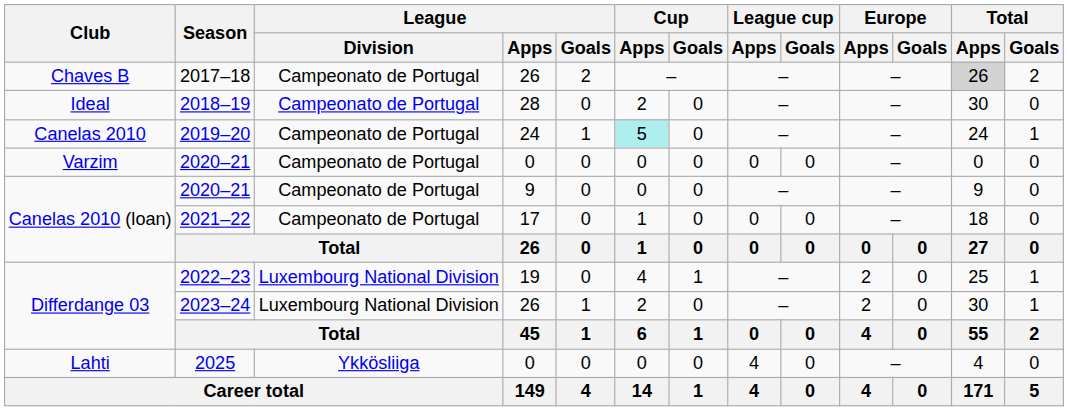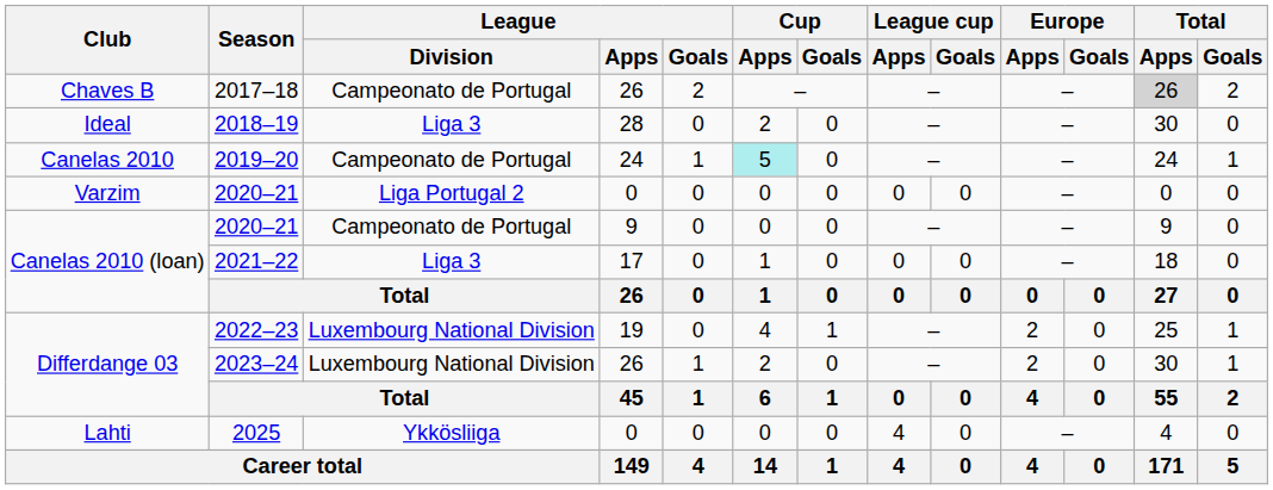 <table class="wikitable" style="text-align:center">
 <tr>
 <th rowspan="2">Club</th>
 <th rowspan="2">Season</th>
 <th colspan="3">League</th>
 <th colspan="2">Cup</th>
 <th colspan="2">League cup</th>
 <th colspan="2">Europe</th>
 <th colspan="2">Total</th>
 </tr>
 <tr>
 <th>Division</th>
 <th>Apps</th>
 <th>Goals</th>
 <th>Apps</th>
 <th>Goals</th>
 <th>Apps</th>
 <th>Goals</th>
 <th>Apps</th>
 <th>Goals</th>
 <th>Apps</th>
 <th>Goals</th>
 </tr>
 <tr>
 <td><a href='#'>Chaves B</a></td>
 <td>2017–18</td>
 <td>Campeonato de Portugal</td>
 <td>26</td>
 <td>2</td>
 <td colspan=2>–</td>
 <td colspan=2>–</td>
 <td colspan=2>–</td>
 <td style="background: lightgrey;">26</td>
 <td>2</td>
 </tr>
 <tr>
 <td><a href='#'>Ideal</a></td>
 <td><a href='#'>2018–19</a></td>
-<td><a href='#'>Campeonato de Portugal</a></td>
+<td><a href='#'>Liga 3</a></td>
 <td>28</td>
 <td>0</td>
 <td>2</td>
 <td>0</td>
 <td colspan=2>–</td>
 <td colspan=2>–</td>
 <td>30</td>
 <td>0</td>
 </tr>
 <tr>
 <td><a href='#'>Canelas 2010</a></td>
 <td><a href='#'>2019–20</a></td>
 <td>Campeonato de Portugal</td>
 <td>24</td>
 <td>1</td>
 <td style="background: paleturquoise;">5</td>
 <td>0</td>
 <td colspan=2>–</td>
 <td colspan=2>–</td>
 <td>24</td>
 <td>1</td>
 </tr>
 <tr>
 <td><a href='#'>Varzim</a></td>
 <td><a href='#'>2020–21</a></td>
-<td>Campeonato de Portugal</td>
+<td><a href='#'>Liga Portugal 2</a></td>
 <td>0</td>
 <td>0</td>
 <td>0</td>
 <td>0</td>
 <td>0</td>
 <td>0</td>
 <td colspan=2>–</td>
 <td>0</td>
 <td>0</td>
 </tr>
 <tr>
 <td rowspan=3><a href='#'>Canelas 2010</a> (loan)</td>
 <td><a href='#'>2020–21</a></td>
 <td>Campeonato de Portugal</td>
 <td>9</td>
 <td>0</td>
 <td>0</td>
 <td>0</td>
 <td colspan=2>–</td>
 <td colspan=2>–</td>
 <td>9</td>
 <td>0</td>
 </tr>
 <tr>
 <td><a href='#'>2021–22</a></td>
-<td>Campeonato de Portugal</td>
+<td><a href='#'>Liga 3</a></td>
 <td>17</td>
 <td>0</td>
 <td>1</td>
 <td>0</td>
 <td>0</td>
 <td>0</td>
 <td colspan=2>–</td>
 <td>18</td>
 <td>0</td>
 </tr>
 <tr>
 <th colspan=2>Total</th>
 <th>26</th>
 <th>0</th>
 <th>1</th>
 <th>0</th>
 <th>0</th>
 <th>0</th>
 <th>0</th>
 <th>0</th>
 <th>27</th>
 <th>0</th>
 </tr>
 <tr>
 <td rowspan=3><a href='#'>Differdange 03</a></td>
 <td><a href='#'>2022–23</a></td>
 <td><a href='#'>Luxembourg National Division</a></td>
 <td>19</td>
 <td>0</td>
 <td>4</td>
 <td>1</td>
 <td colspan=2>–</td>
 <td>2</td>
 <td>0</td>
 <td>25</td>
 <td>1</td>
 </tr>
 <tr>
 <td><a href='#'>2023–24</a></td>
 <td>Luxembourg National Division</td>
 <td>26</td>
 <td>1</td>
 <td>2</td>
 <td>0</td>
 <td colspan=2>–</td>
 <td>2</td>
 <td>0</td>
 <td>30</td>
 <td>1</td>
 </tr>
 <tr>
 <th colspan=2>Total</th>
 <th>45</th>
 <th>1</th>
 <th>6</th>
 <th>1</th>
 <th>0</th>
 <th>0</th>
 <th>4</th>
 <th>0</th>
 <th>55</th>
 <th>2</th>
 </tr>
 <tr>
 <td><a href='#'>Lahti</a></td>
 <td><a href='#'>2025</a></td>
 <td><a href='#'>Ykkösliiga</a></td>
 <td>0</td>
 <td>0</td>
 <td>0</td>
 <td>0</td>
 <td>4</td>
 <td>0</td>
 <td colspan=2>–</td>
 <td>4</td>
 <td>0</td>
 </tr>
 <tr>
 <th colspan="3">Career total</th>
 <th>149</th>
 <th>4</th>
 <th>14</th>
 <th>1</th>
 <th>4</th>
 <th>0</th>
 <th>4</th>
 <th>0</th>
 <th>171</th>
 <th>5</th>
 </tr>
 </table>
